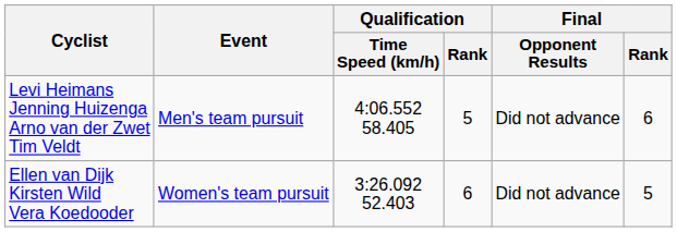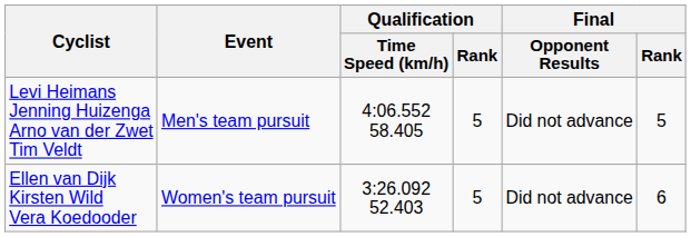 <table class="wikitable" style="font-size:90%">
 <tr>
 <th rowspan=2>Cyclist</th>
 <th rowspan=2>Event</th>
 <th colspan=2>Qualification</th>
 <th colspan=2>Final</th>
 </tr>
 <tr style="font-size:95%">
 <th>Time<br>Speed (km/h)</th>
 <th>Rank</th>
 <th>Opponent<br>Results</th>
 <th>Rank</th>
 </tr>
 <tr align=center>
 <td align=left><a href='#'>Levi Heimans</a><br><a href='#'>Jenning Huizenga</a><br><a href='#'>Arno van der Zwet</a><br><a href='#'>Tim Veldt</a></td>
 <td align=left><a href='#'>Men's team pursuit</a></td>
 <td>4:06.552<br>58.405</td>
 <td>5</td>
 <td>Did not advance</td>
-<td>6</td>
+<td>5</td>
 </tr>
 <tr align=center>
 <td align=left><a href='#'>Ellen van Dijk</a><br><a href='#'>Kirsten Wild</a><br><a href='#'>Vera Koedooder</a></td>
 <td align=left><a href='#'>Women's team pursuit</a></td>
 <td>3:26.092<br>52.403</td>
+<td>5</td>
+<td>Did not advance</td>
 <td>6</td>
-<td>Did not advance</td>
-<td>5</td>
 </tr>
 </table>
